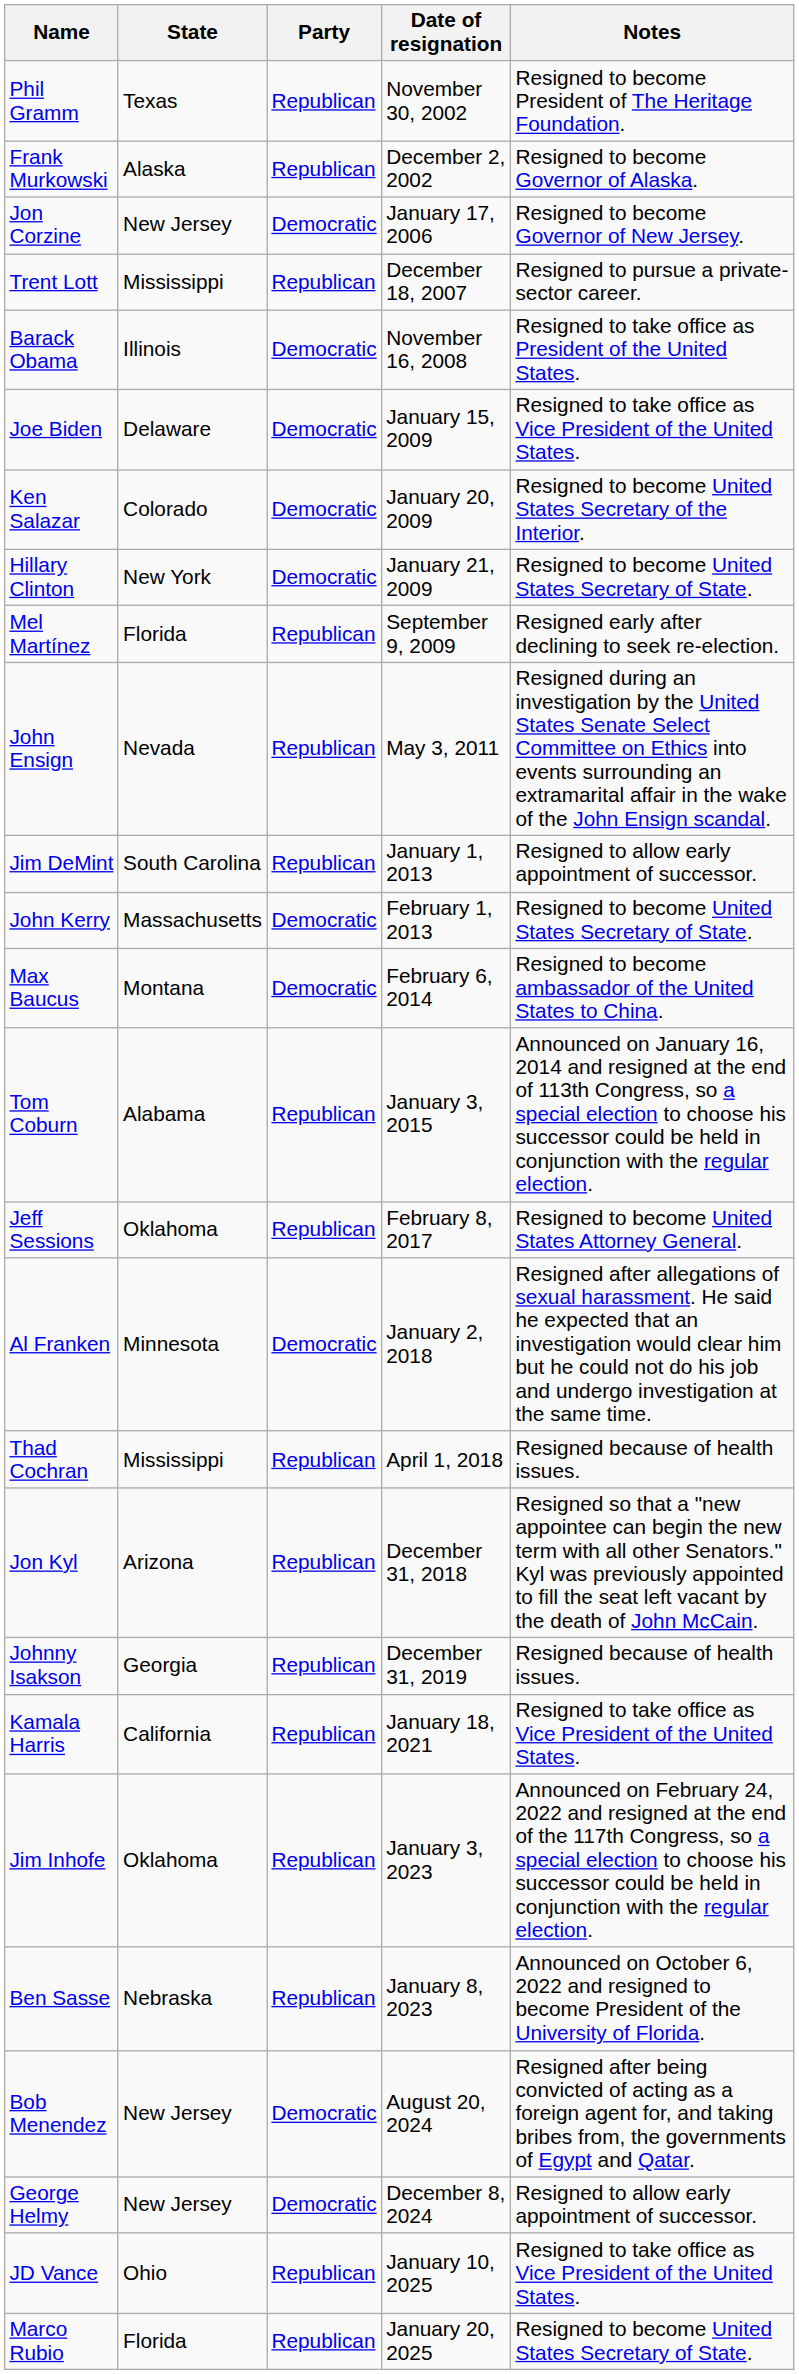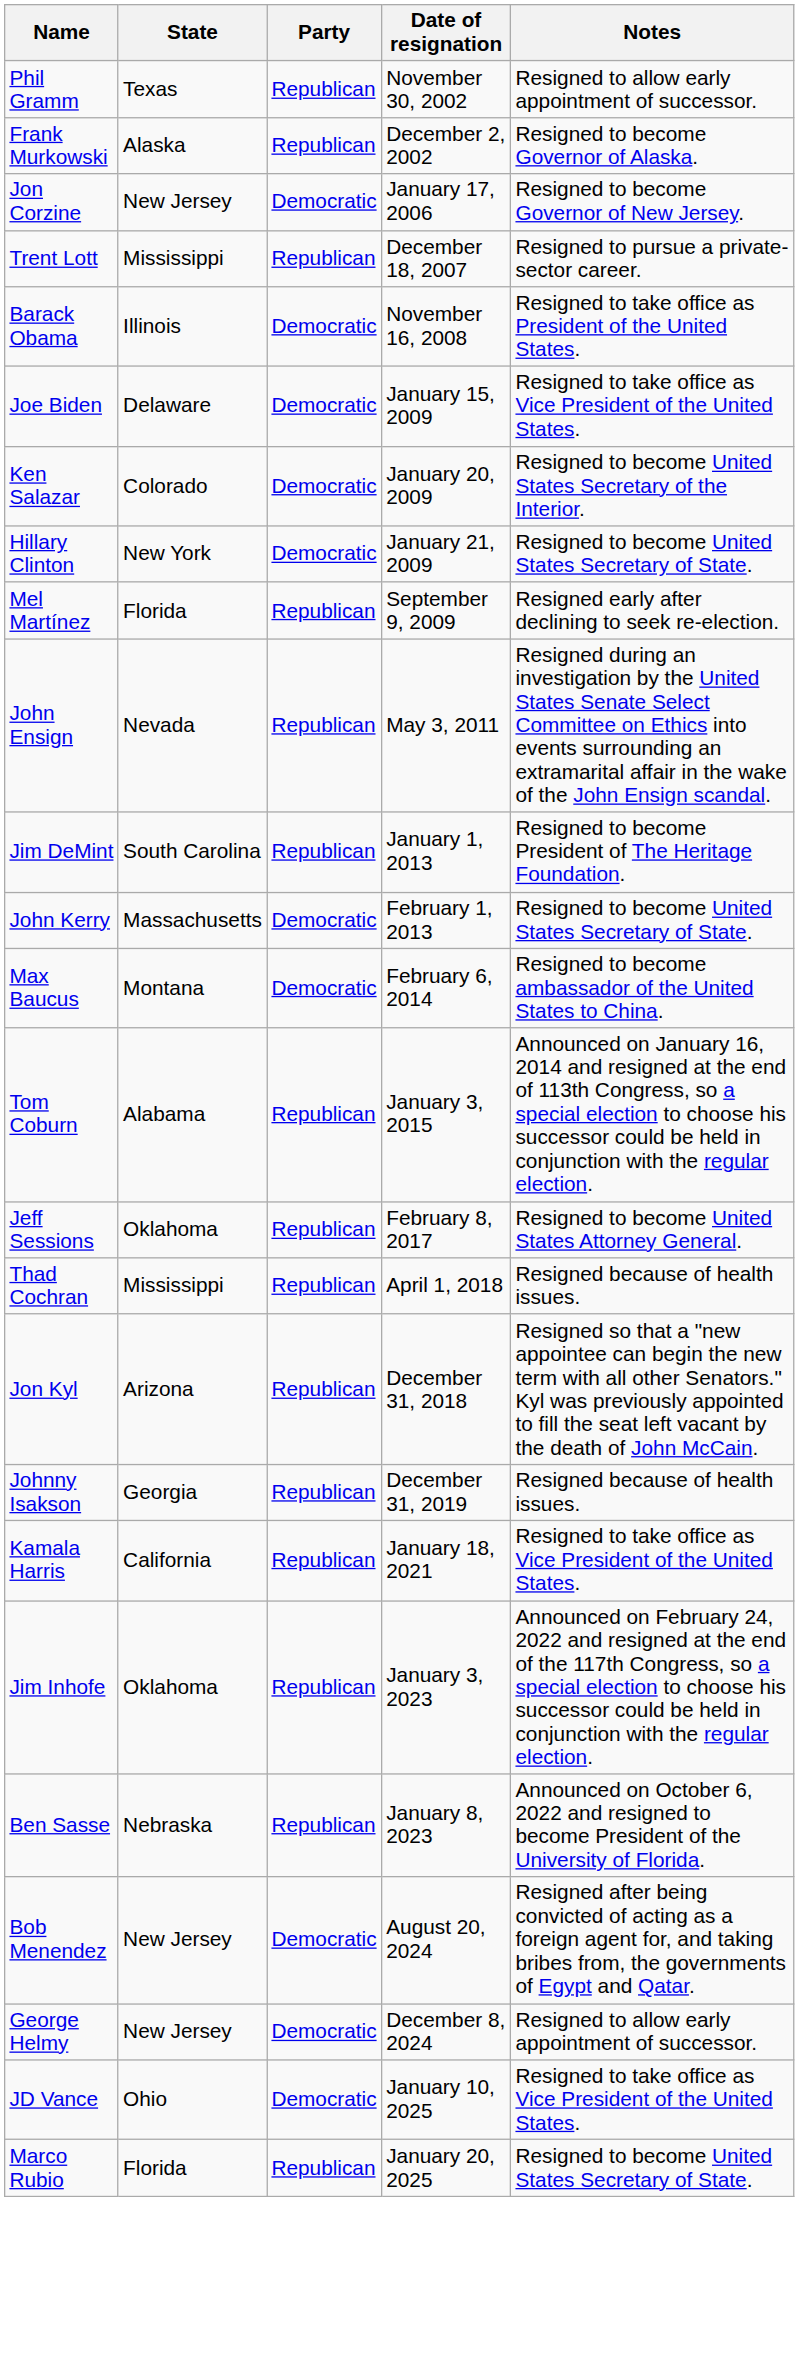 <table class="wikitable">
 <tr>
 <th>Name</th>
 <th>State</th>
 <th>Party</th>
 <th>Date of resignation</th>
 <th>Notes</th>
 </tr>
 <tr>
 <td><a href='#'>Phil Gramm</a></td>
 <td>Texas</td>
 <td><a href='#'>Republican</a></td>
 <td>November 30, 2002</td>
-<td>Resigned to become President of <a href='#'>The Heritage Foundation</a>.</td>
+<td>Resigned to allow early appointment of successor.</td>
 </tr>
 <tr>
 <td><a href='#'>Frank Murkowski</a></td>
 <td>Alaska</td>
 <td><a href='#'>Republican</a></td>
 <td>December 2, 2002</td>
 <td>Resigned to become <a href='#'>Governor of Alaska</a>.</td>
 </tr>
 <tr>
 <td><a href='#'>Jon Corzine</a></td>
 <td>New Jersey</td>
 <td><a href='#'>Democratic</a></td>
 <td>January 17, 2006</td>
 <td>Resigned to become <a href='#'>Governor of New Jersey</a>.</td>
 </tr>
 <tr>
 <td><a href='#'>Trent Lott</a></td>
 <td>Mississippi</td>
 <td><a href='#'>Republican</a></td>
 <td>December 18, 2007</td>
 <td>Resigned to pursue a private-sector career.</td>
 </tr>
 <tr>
 <td><a href='#'>Barack Obama</a></td>
 <td>Illinois</td>
 <td><a href='#'>Democratic</a></td>
 <td>November 16, 2008</td>
 <td>Resigned to take office as <a href='#'>President of the United States</a>.</td>
 </tr>
 <tr>
 <td><a href='#'>Joe Biden</a></td>
 <td>Delaware</td>
 <td><a href='#'>Democratic</a></td>
 <td>January 15, 2009</td>
 <td>Resigned to take office as <a href='#'>Vice President of the United States</a>.</td>
 </tr>
 <tr>
 <td><a href='#'>Ken Salazar</a></td>
 <td>Colorado</td>
 <td><a href='#'>Democratic</a></td>
 <td>January 20, 2009</td>
 <td>Resigned to become <a href='#'>United States Secretary of the Interior</a>.</td>
 </tr>
 <tr>
 <td><a href='#'>Hillary Clinton</a></td>
 <td>New York</td>
 <td><a href='#'>Democratic</a></td>
 <td>January 21, 2009</td>
 <td>Resigned to become <a href='#'>United States Secretary of State</a>.</td>
 </tr>
 <tr>
 <td><a href='#'>Mel Martínez</a></td>
 <td>Florida</td>
 <td><a href='#'>Republican</a></td>
 <td>September 9, 2009</td>
 <td>Resigned early after declining to seek re-election.</td>
 </tr>
 <tr>
 <td><a href='#'>John Ensign</a></td>
 <td>Nevada</td>
 <td><a href='#'>Republican</a></td>
 <td>May 3, 2011</td>
 <td>Resigned during an investigation by the <a href='#'>United States Senate Select Committee on Ethics</a> into events surrounding an extramarital affair in the wake of the <a href='#'>John Ensign scandal</a>.</td>
 </tr>
 <tr>
 <td><a href='#'>Jim DeMint</a></td>
 <td>South Carolina</td>
 <td><a href='#'>Republican</a></td>
 <td>January 1, 2013</td>
-<td>Resigned to allow early appointment of successor.</td>
+<td>Resigned to become President of <a href='#'>The Heritage Foundation</a>.</td>
 </tr>
 <tr>
 <td><a href='#'>John Kerry</a></td>
 <td>Massachusetts</td>
 <td><a href='#'>Democratic</a></td>
 <td>February 1, 2013</td>
 <td>Resigned to become <a href='#'>United States Secretary of State</a>.</td>
 </tr>
 <tr>
 <td><a href='#'>Max Baucus</a></td>
 <td>Montana</td>
 <td><a href='#'>Democratic</a></td>
 <td>February 6, 2014</td>
 <td>Resigned to become <a href='#'>ambassador of the United States to China</a>.</td>
 </tr>
 <tr>
 <td><a href='#'>Tom Coburn</a></td>
 <td>Alabama</td>
 <td><a href='#'>Republican</a></td>
 <td>January 3, 2015</td>
 <td>Announced on January 16, 2014 and resigned at the end of 113th Congress, so <a href='#'>a special election</a> to choose his successor could be held in conjunction with the <a href='#'>regular election</a>.</td>
 </tr>
 <tr>
 <td><a href='#'>Jeff Sessions</a></td>
 <td>Oklahoma</td>
 <td><a href='#'>Republican</a></td>
 <td>February 8, 2017</td>
 <td>Resigned to become <a href='#'>United States Attorney General</a>.</td>
-</tr>
-<tr>
-<td><a href='#'>Al Franken</a></td>
-<td>Minnesota</td>
-<td><a href='#'>Democratic</a></td>
-<td>January 2, 2018</td>
-<td>Resigned after allegations of <a href='#'>sexual harassment</a>. He said he expected that an investigation would clear him but he could not do his job and undergo investigation at the same time.</td>
 </tr>
 <tr>
 <td><a href='#'>Thad Cochran</a></td>
 <td>Mississippi</td>
 <td><a href='#'>Republican</a></td>
 <td>April 1, 2018</td>
 <td>Resigned because of health issues.</td>
 </tr>
 <tr>
 <td><a href='#'>Jon Kyl</a></td>
 <td>Arizona</td>
 <td><a href='#'>Republican</a></td>
 <td>December 31, 2018</td>
 <td>Resigned so that a "new appointee can begin the new term with all other Senators." Kyl was previously appointed to fill the seat left vacant by the death of <a href='#'>John McCain</a>.</td>
 </tr>
 <tr>
 <td><a href='#'>Johnny Isakson</a></td>
 <td>Georgia</td>
 <td><a href='#'>Republican</a></td>
 <td>December 31, 2019</td>
 <td>Resigned because of health issues.</td>
 </tr>
 <tr>
 <td><a href='#'>Kamala Harris</a></td>
 <td>California</td>
 <td><a href='#'>Republican</a></td>
 <td>January 18, 2021</td>
 <td>Resigned to take office as <a href='#'>Vice President of the United States</a>.</td>
 </tr>
 <tr>
 <td><a href='#'>Jim Inhofe</a></td>
 <td>Oklahoma</td>
 <td><a href='#'>Republican</a></td>
 <td>January 3, 2023</td>
 <td>Announced on February 24, 2022 and resigned at the end of the 117th Congress, so <a href='#'>a special election</a> to choose his successor could be held in conjunction with the <a href='#'>regular election</a>.</td>
 </tr>
 <tr>
 <td><a href='#'>Ben Sasse</a></td>
 <td>Nebraska</td>
 <td><a href='#'>Republican</a></td>
 <td>January 8, 2023</td>
 <td>Announced on October 6, 2022 and resigned to become President of the <a href='#'>University of Florida</a>.</td>
 </tr>
 <tr>
 <td><a href='#'>Bob Menendez</a></td>
 <td>New Jersey</td>
 <td><a href='#'>Democratic</a></td>
 <td>August 20, 2024</td>
 <td>Resigned after being convicted of acting as a foreign agent for, and taking bribes from, the governments of <a href='#'>Egypt</a> and <a href='#'>Qatar</a>.</td>
 </tr>
 <tr>
 <td><a href='#'>George Helmy</a></td>
 <td>New Jersey</td>
 <td><a href='#'>Democratic</a></td>
 <td>December 8, 2024</td>
 <td>Resigned to allow early appointment of successor.</td>
 </tr>
 <tr>
 <td><a href='#'>JD Vance</a></td>
 <td>Ohio</td>
-<td><a href='#'>Republican</a></td>
+<td><a href='#'>Democratic</a></td>
 <td>January 10, 2025</td>
 <td>Resigned to take office as <a href='#'>Vice President of the United States</a>.</td>
 </tr>
 <tr>
 <td><a href='#'>Marco Rubio</a></td>
 <td>Florida</td>
 <td><a href='#'>Republican</a></td>
 <td>January 20, 2025</td>
 <td>Resigned to become <a href='#'>United States Secretary of State</a>.</td>
 </tr>
 </table>
